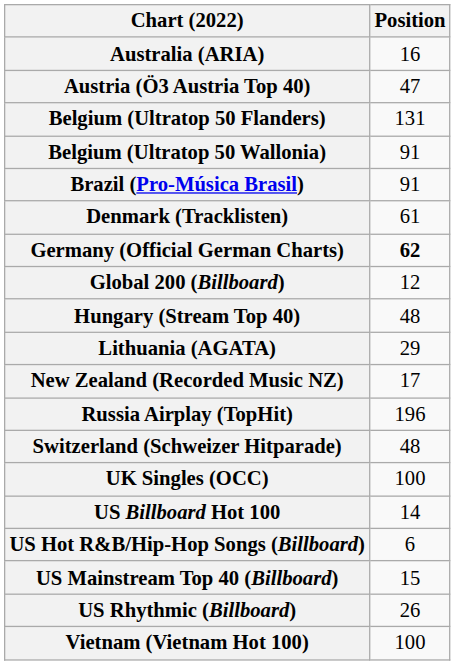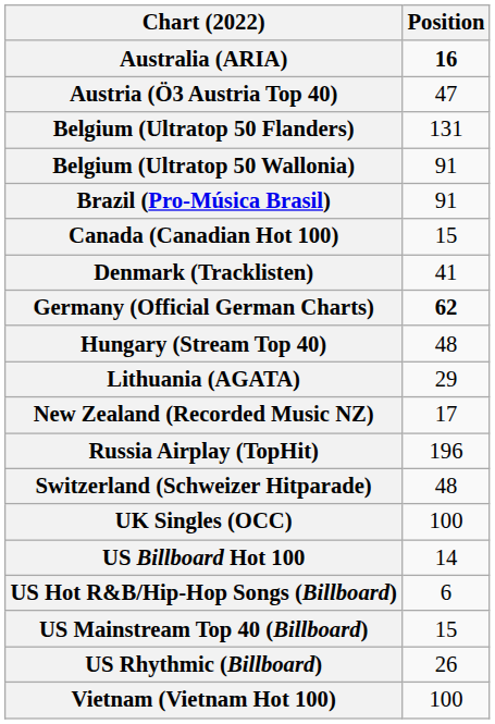 <table class="wikitable sortable plainrowheaders" style="text-align:center">
 <tr>
 <th scope="col">Chart (2022)</th>
 <th scope="col">Position</th>
 </tr>
 <tr>
 <th scope="row">Australia (ARIA)</th>
-<td>16</td>
+<td><strong>16</strong></td>
 </tr>
 <tr>
 <th scope="row">Austria (Ö3 Austria Top 40)</th>
 <td>47</td>
 </tr>
 <tr>
 <th scope="row">Belgium (Ultratop 50 Flanders)</th>
 <td>131</td>
 </tr>
 <tr>
 <th scope="row">Belgium (Ultratop 50 Wallonia)</th>
 <td>91</td>
 </tr>
 <tr>
 <th scope="row">Brazil (<a href='#'>Pro-Música Brasil</a>)</th>
 <td>91</td>
 </tr>
 <tr>
+<th scope="row">Canada (Canadian Hot 100)</th>
+<td>15</td>
+</tr>
+<tr>
 <th scope="row">Denmark (Tracklisten)</th>
-<td>61</td>
+<td>41</td>
 </tr>
 <tr>
 <th scope="row">Germany (Official German Charts)</th>
 <td><strong>62</strong></td>
-</tr>
-<tr>
-<th scope="row">Global 200 (<em>Billboard</em>)</th>
-<td>12</td>
 </tr>
 <tr>
 <th scope="row">Hungary (Stream Top 40)</th>
 <td>48</td>
 </tr>
 <tr>
 <th scope="row">Lithuania (AGATA)</th>
 <td>29</td>
 </tr>
 <tr>
 <th scope="row">New Zealand (Recorded Music NZ)</th>
 <td>17</td>
 </tr>
 <tr>
 <th scope="row">Russia Airplay (TopHit)</th>
 <td>196</td>
 </tr>
 <tr>
 <th scope="row">Switzerland (Schweizer Hitparade)</th>
 <td>48</td>
 </tr>
 <tr>
 <th scope="row">UK Singles (OCC)</th>
 <td>100</td>
 </tr>
 <tr>
 <th scope="row">US <em>Billboard</em> Hot 100</th>
 <td>14</td>
 </tr>
 <tr>
 <th scope="row">US Hot R&B/Hip-Hop Songs (<em>Billboard</em>)</th>
 <td>6</td>
 </tr>
 <tr>
 <th scope="row">US Mainstream Top 40 (<em>Billboard</em>)</th>
 <td>15</td>
 </tr>
 <tr>
 <th scope="row">US Rhythmic (<em>Billboard</em>)</th>
 <td>26</td>
 </tr>
 <tr>
 <th scope="row">Vietnam (Vietnam Hot 100)</th>
 <td>100</td>
 </tr>
 </table>
